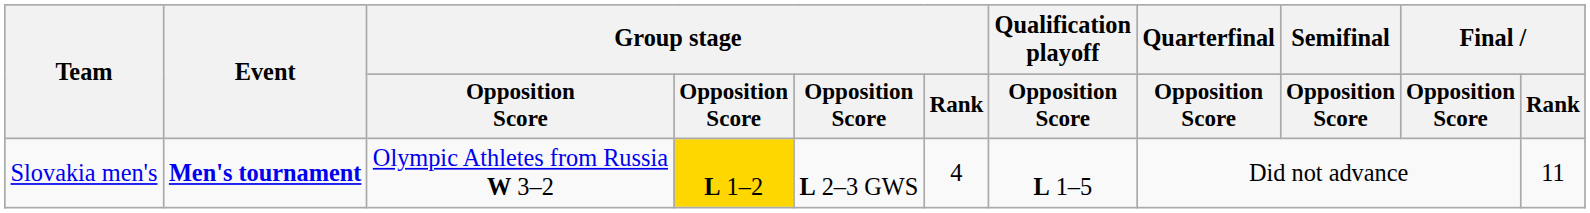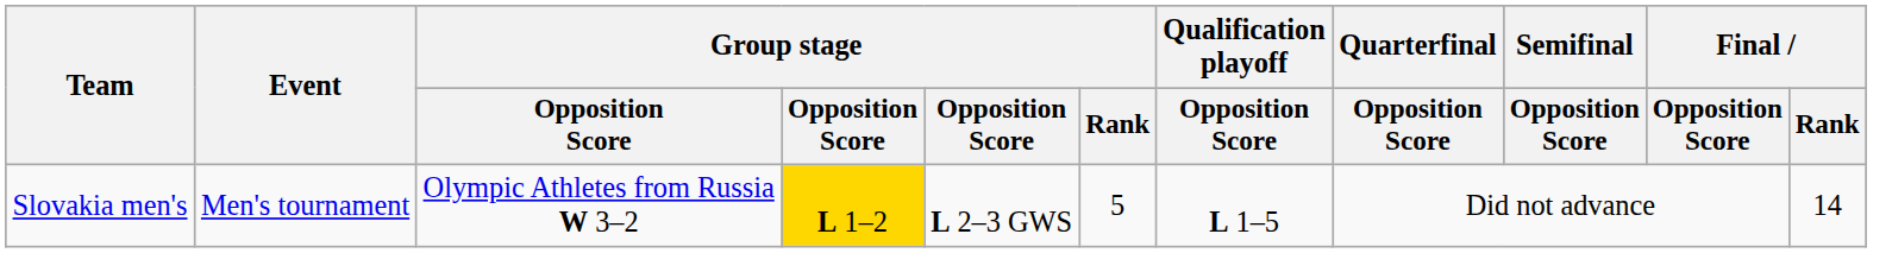 <table class="wikitable" style="font-size:90%">
 <tr>
 <th rowspan=2>Team</th>
 <th rowspan=2>Event</th>
 <th colspan=4>Group stage</th>
 <th>Qualification<br>playoff</th>
 <th>Quarterfinal</th>
 <th>Semifinal</th>
 <th colspan=2>Final / </th>
 </tr>
 <tr style="font-size:95%">
 <th>Opposition<br>Score</th>
 <th>Opposition<br>Score</th>
 <th>Opposition<br>Score</th>
 <th>Rank</th>
 <th>Opposition<br>Score</th>
 <th>Opposition<br>Score</th>
 <th>Opposition<br>Score</th>
 <th>Opposition<br>Score</th>
 <th>Rank</th>
 </tr>
 <tr align=center>
 <td align=left><a href='#'>Slovakia men's</a></td>
-<td align=left><strong><a href='#'>Men's tournament</a></strong></td>
+<td align=left><a href='#'>Men's tournament</a></td>
 <td> <a href='#'>Olympic Athletes from Russia</a><br><strong>W</strong> 3–2</td>
 <td style="background: gold;"><br><strong>L</strong> 1–2</td>
 <td><br><strong>L</strong> 2–3 GWS</td>
-<td>4</td>
+<td>5</td>
 <td><br><strong>L</strong> 1–5</td>
 <td colspan=3>Did not advance</td>
-<td>11</td>
+<td>14</td>
 </tr>
 </table>
